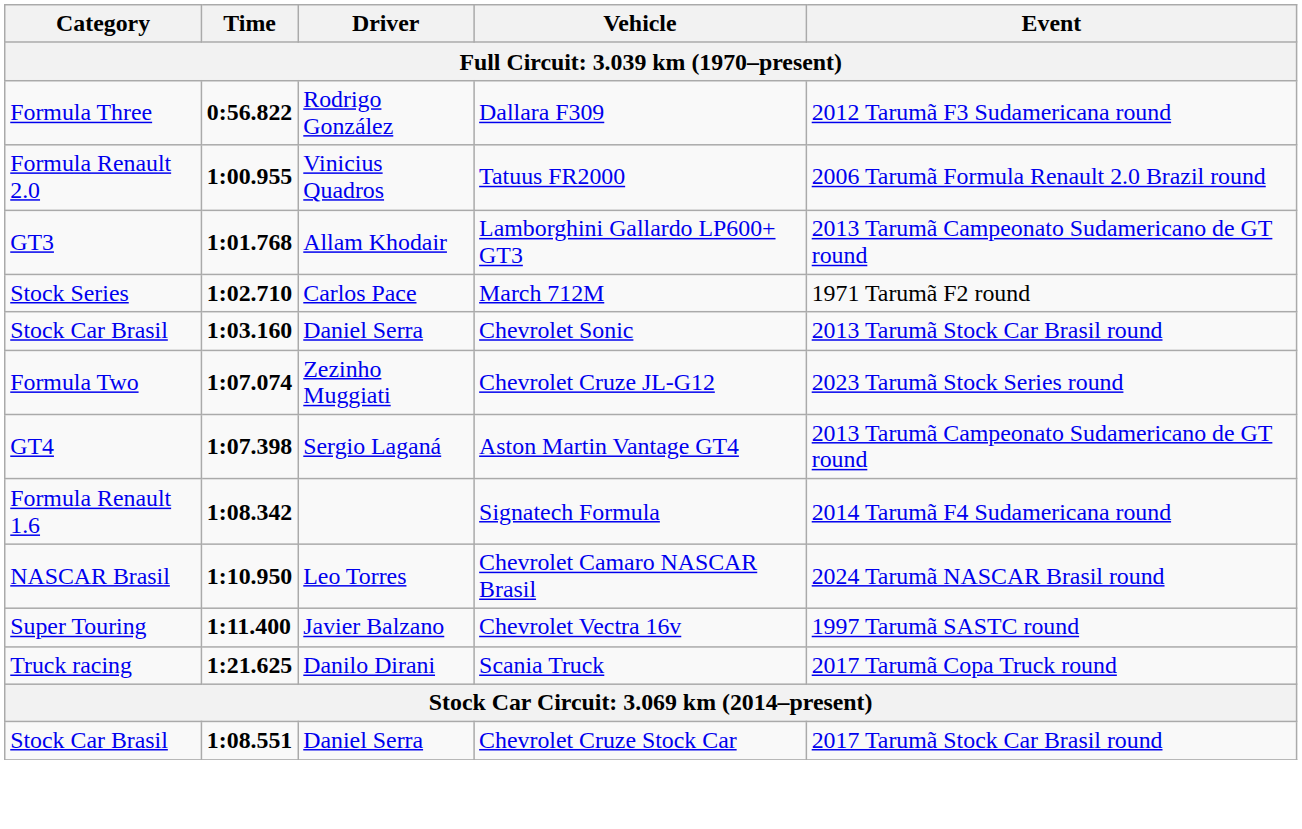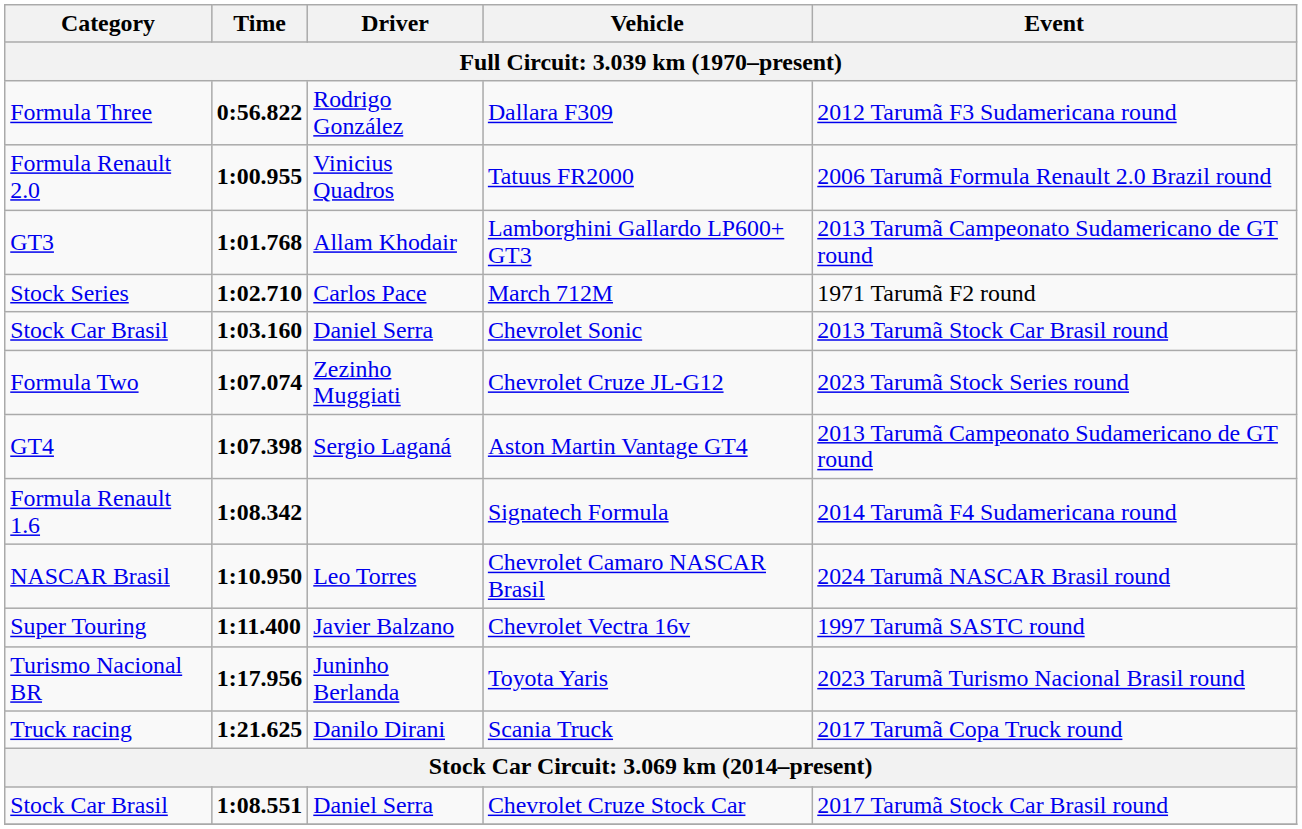 <table class="wikitable">
 <tr>
 <th>Category</th>
 <th>Time</th>
 <th>Driver</th>
 <th>Vehicle</th>
 <th>Event</th>
 </tr>
 <tr>
 <th colspan=5>Full Circuit: 3.039 km (1970–present)</th>
 </tr>
 <tr>
 <td><a href='#'>Formula Three</a></td>
 <td><strong>0:56.822</strong></td>
 <td><a href='#'>Rodrigo González</a></td>
 <td><a href='#'>Dallara F309</a></td>
 <td><a href='#'>2012 Tarumã F3 Sudamericana round</a></td>
 </tr>
 <tr>
 <td><a href='#'>Formula Renault 2.0</a></td>
 <td><strong>1:00.955</strong></td>
 <td><a href='#'>Vinicius Quadros</a></td>
 <td><a href='#'>Tatuus FR2000</a></td>
 <td><a href='#'>2006 Tarumã Formula Renault 2.0 Brazil round</a></td>
 </tr>
 <tr>
 <td><a href='#'>GT3</a></td>
 <td><strong>1:01.768</strong></td>
 <td><a href='#'>Allam Khodair</a></td>
 <td><a href='#'>Lamborghini Gallardo LP600+ GT3</a></td>
 <td><a href='#'>2013 Tarumã Campeonato Sudamericano de GT round</a></td>
 </tr>
 <tr>
 <td><a href='#'>Stock Series</a></td>
 <td><strong>1:02.710</strong></td>
 <td><a href='#'>Carlos Pace</a></td>
 <td><a href='#'>March 712M</a></td>
 <td>1971 Tarumã F2 round</td>
 </tr>
 <tr>
 <td><a href='#'>Stock Car Brasil</a></td>
 <td><strong>1:03.160</strong></td>
 <td><a href='#'>Daniel Serra</a></td>
 <td><a href='#'>Chevrolet Sonic</a></td>
 <td><a href='#'>2013 Tarumã Stock Car Brasil round</a></td>
 </tr>
 <tr>
 <td><a href='#'>Formula Two</a></td>
 <td><strong>1:07.074</strong></td>
 <td><a href='#'>Zezinho Muggiati</a></td>
 <td><a href='#'>Chevrolet Cruze JL-G12</a></td>
 <td><a href='#'>2023 Tarumã Stock Series round</a></td>
 </tr>
 <tr>
 <td><a href='#'>GT4</a></td>
 <td><strong>1:07.398</strong></td>
 <td><a href='#'>Sergio Laganá</a></td>
 <td><a href='#'>Aston Martin Vantage GT4</a></td>
 <td><a href='#'>2013 Tarumã Campeonato Sudamericano de GT round</a></td>
 </tr>
 <tr>
 <td><a href='#'>Formula Renault 1.6</a></td>
 <td><strong>1:08.342</strong></td>
 <td></td>
 <td><a href='#'>Signatech Formula</a></td>
 <td><a href='#'>2014 Tarumã F4 Sudamericana round</a></td>
 </tr>
 <tr>
 <td><a href='#'>NASCAR Brasil</a></td>
 <td><strong>1:10.950</strong></td>
 <td><a href='#'>Leo Torres</a></td>
 <td><a href='#'>Chevrolet Camaro NASCAR Brasil</a></td>
 <td><a href='#'>2024 Tarumã NASCAR Brasil round</a></td>
 </tr>
 <tr>
 <td><a href='#'>Super Touring</a></td>
 <td><strong>1:11.400</strong></td>
 <td><a href='#'>Javier Balzano</a></td>
 <td><a href='#'>Chevrolet Vectra 16v</a></td>
 <td><a href='#'>1997 Tarumã SASTC round</a></td>
 </tr>
 <tr>
+<td><a href='#'>Turismo Nacional BR</a></td>
+<td><strong>1:17.956</strong></td>
+<td><a href='#'>Juninho Berlanda</a></td>
+<td><a href='#'>Toyota Yaris</a></td>
+<td><a href='#'>2023 Tarumã Turismo Nacional Brasil round</a></td>
+</tr>
+<tr>
 <td><a href='#'>Truck racing</a></td>
 <td><strong>1:21.625</strong></td>
 <td><a href='#'>Danilo Dirani</a></td>
 <td><a href='#'>Scania Truck</a></td>
 <td><a href='#'>2017 Tarumã Copa Truck round</a></td>
 </tr>
 <tr>
 <th colspan=5>Stock Car Circuit: 3.069 km (2014–present)</th>
 </tr>
 <tr>
 <td><a href='#'>Stock Car Brasil</a></td>
 <td><strong>1:08.551</strong></td>
 <td><a href='#'>Daniel Serra</a></td>
 <td><a href='#'>Chevrolet Cruze Stock Car</a></td>
 <td><a href='#'>2017 Tarumã Stock Car Brasil round</a></td>
 </tr>
 <tr>
 </tr>
 </table>
